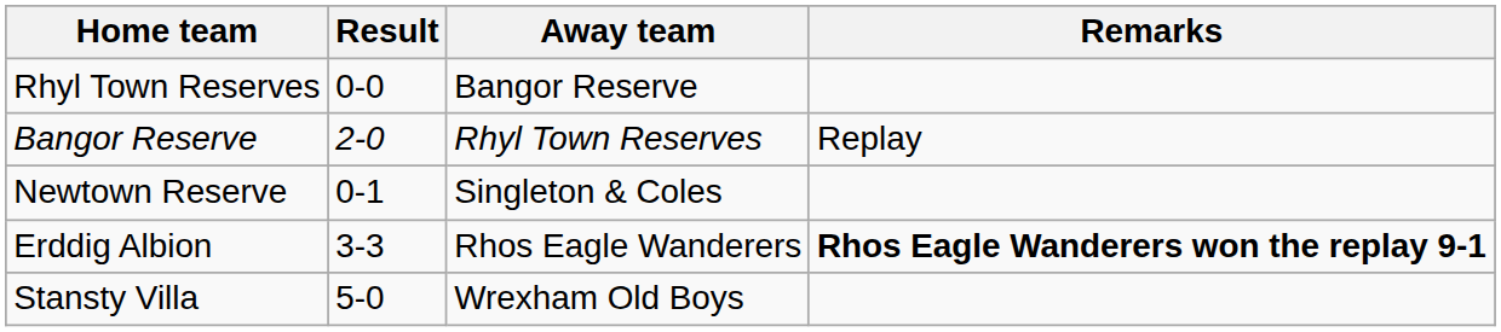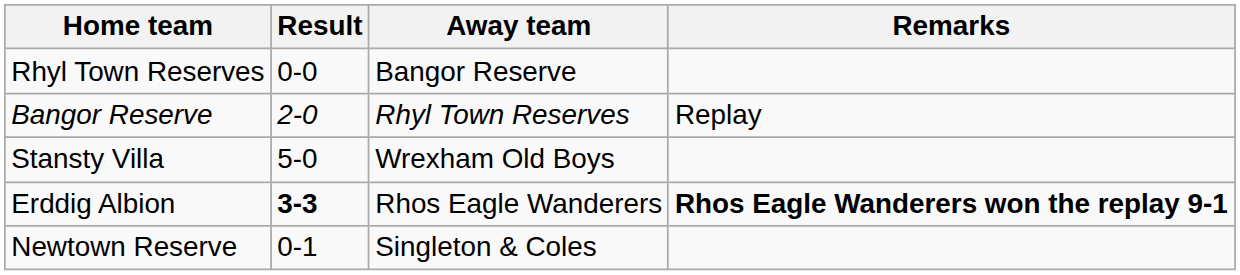 <table class="wikitable">
 <tr>
 <th>Home team</th>
 <th>Result</th>
 <th>Away team</th>
 <th>Remarks</th>
 </tr>
 <tr>
 <td>Rhyl Town Reserves</td>
 <td>0-0</td>
 <td>Bangor Reserve</td>
 <td></td>
 </tr>
 <tr>
 <td><em>Bangor Reserve</em></td>
 <td><em>2-0</em></td>
 <td><em>Rhyl Town Reserves</em></td>
 <td>Replay</td>
 </tr>
 <tr>
+<td>Stansty Villa</td>
+<td>5-0</td>
+<td>Wrexham Old Boys</td>
+<td></td>
+</tr>
+<tr>
+<td>Erddig Albion</td>
+<td><strong>3-3</strong></td>
+<td>Rhos Eagle Wanderers</td>
+<td><strong>Rhos Eagle Wanderers won the replay 9-1</strong></td>
+</tr>
+<tr>
 <td>Newtown Reserve</td>
 <td>0-1</td>
 <td>Singleton & Coles</td>
 <td></td>
 </tr>
-<tr>
-<td>Erddig Albion</td>
-<td>3-3</td>
-<td>Rhos Eagle Wanderers</td>
-<td><strong>Rhos Eagle Wanderers won the replay 9-1</strong></td>
-</tr>
-<tr>
-<td>Stansty Villa</td>
-<td>5-0</td>
-<td>Wrexham Old Boys</td>
-<td></td>
-</tr>
 </table>
